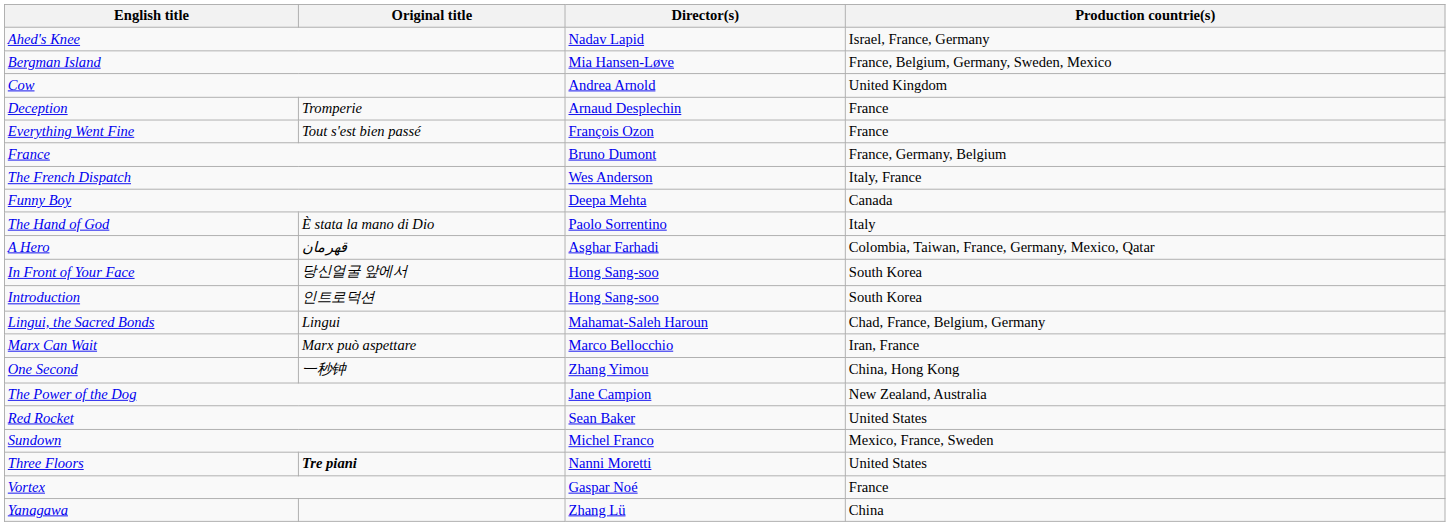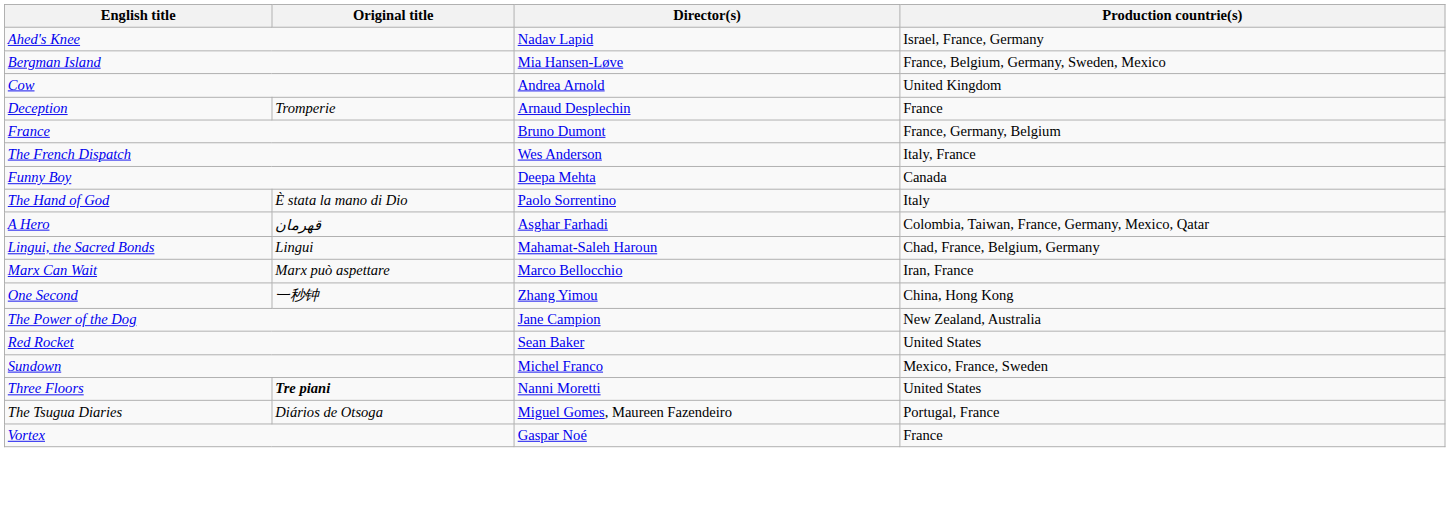 <table class="sortable wikitable" style="width:100%; margin-bottom:4px" cellpadding="5">
 <tr>
 <th scope="col">English title</th>
 <th scope="col">Original title</th>
 <th scope="col">Director(s)</th>
 <th scope="col">Production countrie(s)</th>
 </tr>
 <tr>
 <td colspan=2><em><a href='#'>Ahed's Knee</a></em></td>
 <td><a href='#'>Nadav Lapid</a></td>
 <td>Israel, France, Germany</td>
 </tr>
 <tr>
 <td colspan=2><em><a href='#'>Bergman Island</a></em></td>
 <td><a href='#'>Mia Hansen-Løve</a></td>
 <td>France, Belgium, Germany, Sweden, Mexico</td>
 </tr>
 <tr>
 <td colspan=2><em><a href='#'>Cow</a></em></td>
 <td><a href='#'>Andrea Arnold</a></td>
 <td>United Kingdom</td>
 </tr>
 <tr>
 <td><em><a href='#'>Deception</a></em></td>
 <td><em>Tromperie</em></td>
 <td><a href='#'>Arnaud Desplechin</a></td>
 <td>France</td>
 </tr>
 <tr>
-<td><em><a href='#'>Everything Went Fine</a></em></td>
-<td><em>Tout s'est bien passé</em></td>
-<td><a href='#'>François Ozon</a></td>
-<td>France</td>
-</tr>
-<tr>
 <td colspan="2"><em><a href='#'>France</a></em></td>
 <td><a href='#'>Bruno Dumont</a></td>
 <td>France, Germany, Belgium</td>
 </tr>
 <tr>
 <td colspan="2"><em><a href='#'>The French Dispatch</a></em></td>
 <td><a href='#'>Wes Anderson</a></td>
 <td>Italy, France</td>
 </tr>
 <tr>
 <td colspan="2"><em><a href='#'>Funny Boy</a></em></td>
 <td><a href='#'>Deepa Mehta</a></td>
 <td>Canada</td>
 </tr>
 <tr>
 <td><em><a href='#'>The Hand of God</a></em></td>
 <td><em>È stata la mano di Dio</em></td>
 <td><a href='#'>Paolo Sorrentino</a></td>
 <td>Italy</td>
 </tr>
 <tr>
 <td><em><a href='#'>A Hero</a></em></td>
 <td><em>قهرمان</em></td>
 <td><a href='#'>Asghar Farhadi</a></td>
 <td>Colombia, Taiwan, France, Germany, Mexico, Qatar</td>
-</tr>
-<tr>
-<td><em><a href='#'>In Front of Your Face</a></em></td>
-<td><em>당신얼굴 앞에서</em></td>
-<td><a href='#'>Hong Sang-soo</a></td>
-<td>South Korea</td>
-</tr>
-<tr>
-<td><em><a href='#'>Introduction</a></em></td>
-<td><em>인트로덕션</em></td>
-<td><a href='#'>Hong Sang-soo</a></td>
-<td>South Korea</td>
 </tr>
 <tr>
 <td><em><a href='#'>Lingui, the Sacred Bonds</a></em></td>
 <td><em>Lingui</em></td>
 <td><a href='#'>Mahamat-Saleh Haroun</a></td>
 <td>Chad, France, Belgium, Germany</td>
 </tr>
 <tr>
 <td><em><a href='#'>Marx Can Wait</a></em></td>
 <td><em>Marx può aspettare</em></td>
 <td><a href='#'>Marco Bellocchio</a></td>
 <td>Iran, France</td>
 </tr>
 <tr>
 <td><em><a href='#'>One Second</a></em></td>
 <td><em>一秒钟</em></td>
 <td><a href='#'>Zhang Yimou</a></td>
 <td>China, Hong Kong</td>
 </tr>
 <tr>
 <td colspan="2"><em><a href='#'>The Power of the Dog</a></em></td>
 <td><a href='#'>Jane Campion</a></td>
 <td>New Zealand, Australia</td>
 </tr>
 <tr>
 <td colspan="2"><em><a href='#'>Red Rocket</a></em></td>
 <td><a href='#'>Sean Baker</a></td>
 <td>United States</td>
 </tr>
 <tr>
 <td colspan="2"><em><a href='#'>Sundown</a></em></td>
 <td><a href='#'>Michel Franco</a></td>
 <td>Mexico, France, Sweden</td>
 </tr>
 <tr>
 <td><em><a href='#'>Three Floors</a></em></td>
 <td><strong><em>Tre piani</em></strong></td>
 <td><a href='#'>Nanni Moretti</a></td>
 <td>United States</td>
 </tr>
 <tr>
+<td><em>The Tsugua Diaries</em></td>
+<td><em>Diários de Otsoga</em></td>
+<td><a href='#'>Miguel Gomes</a>, Maureen Fazendeiro</td>
+<td>Portugal, France</td>
+</tr>
+<tr>
 <td colspan="2"><em><a href='#'>Vortex</a></em></td>
 <td><a href='#'>Gaspar Noé</a></td>
 <td>France</td>
 </tr>
-<tr>
-<td><em><a href='#'>Yanagawa</a></em></td>
-<td></td>
-<td><a href='#'>Zhang Lü</a></td>
-<td>China</td>
-</tr>
 </table>
